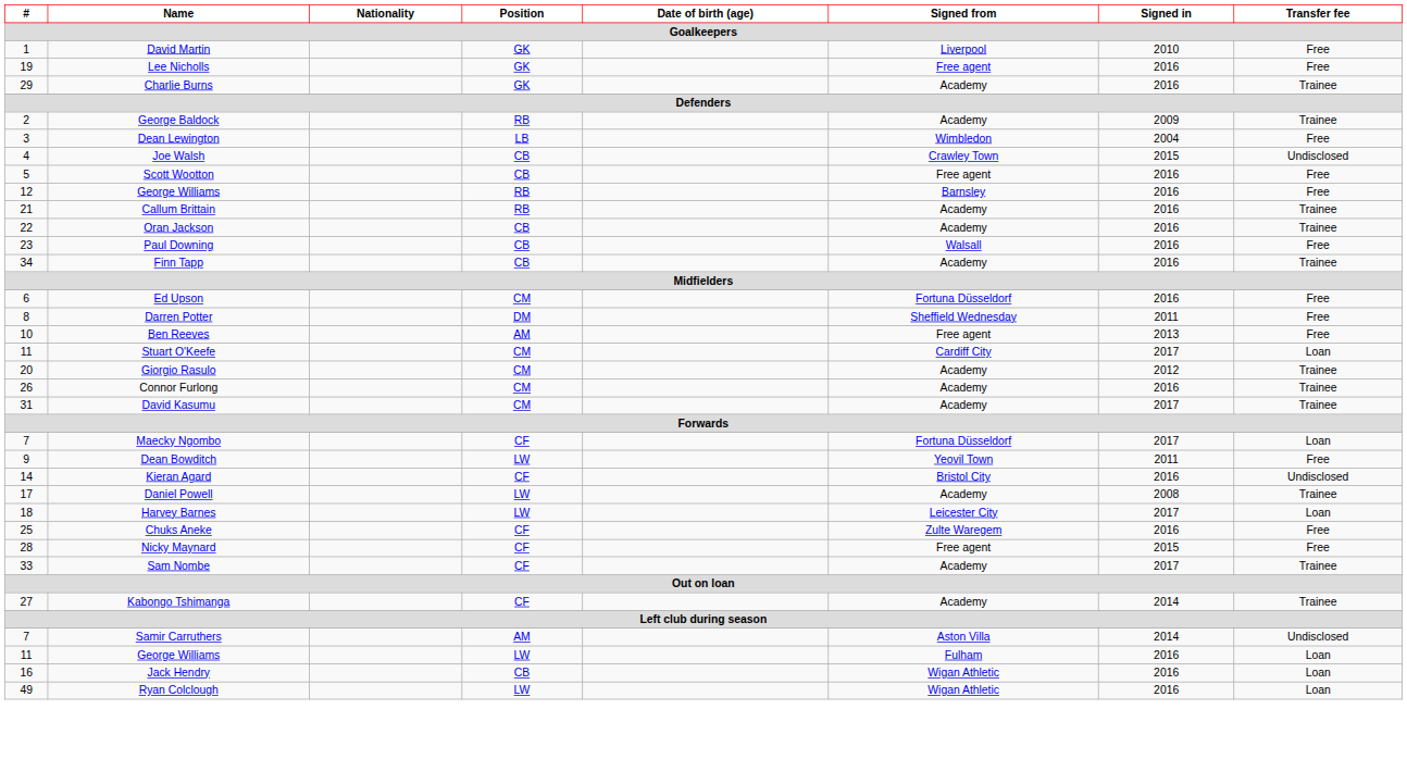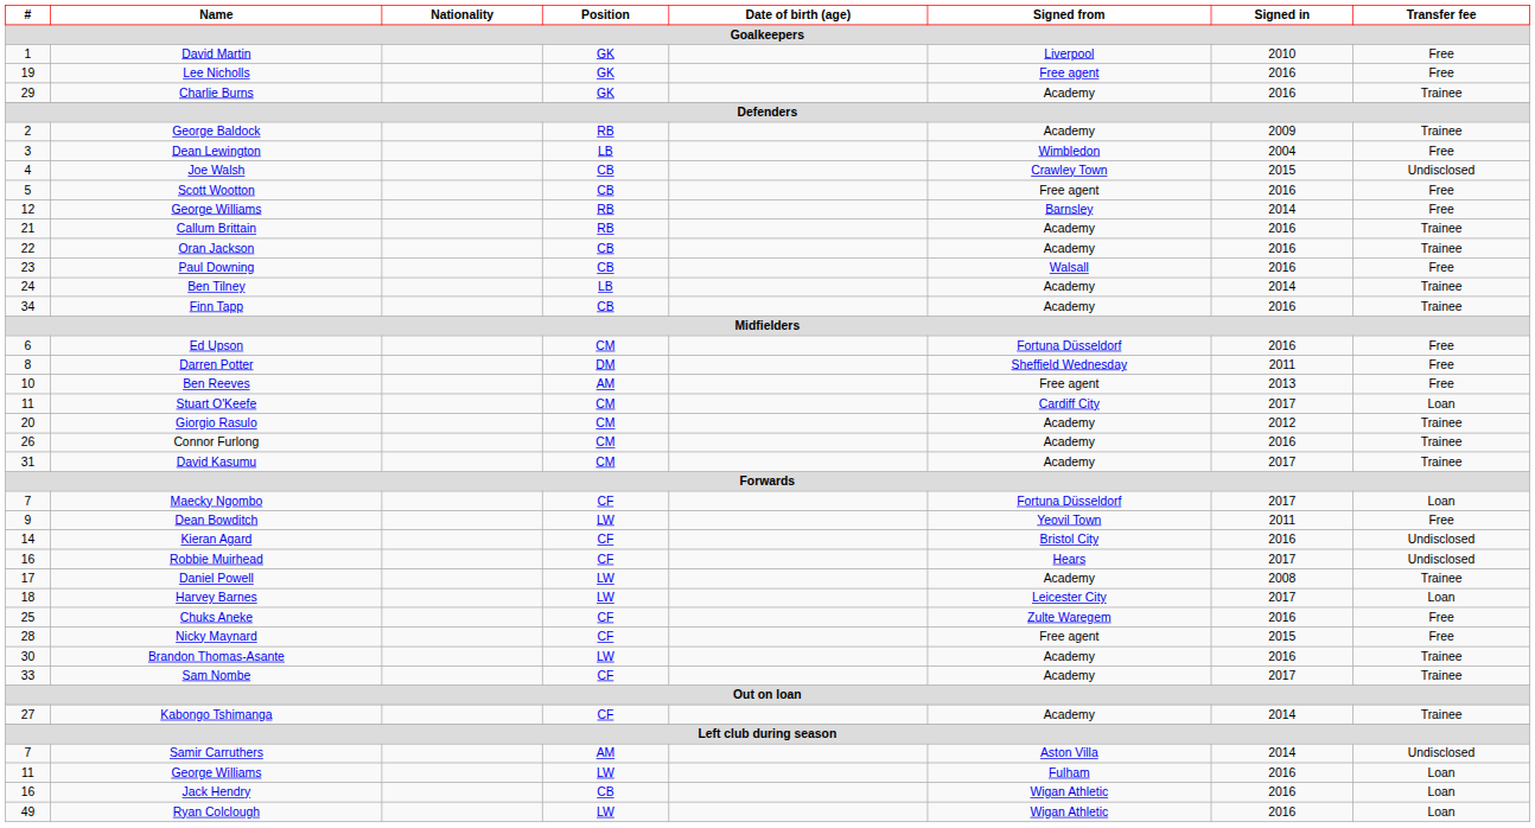 <table class="wikitable" style="text-align:center; font-size:90%; width:90%;">
 <tr>
 <th style="color:black; background:white; border:1px solid red;">#</th>
 <th style="color:black; background:white; border:1px solid red;">Name</th>
 <th style="color:black; background:white; border:1px solid red;">Nationality</th>
 <th style="color:black; background:white; border:1px solid red;">Position</th>
 <th style="color:black; background:white; border:1px solid red;">Date of birth (age)</th>
 <th style="color:black; background:white; border:1px solid red;">Signed from</th>
 <th style="color:black; background:white; border:1px solid red;">Signed in</th>
 <th style="color:black; background:white; border:1px solid red;">Transfer fee</th>
 </tr>
 <tr>
 <th colspan="8" scope="row" style="background:#dcdcdc;">Goalkeepers</th>
 </tr>
 <tr>
 <td>1</td>
 <td><a href='#'>David Martin</a></td>
 <td></td>
 <td><a href='#'>GK</a></td>
 <td></td>
 <td> <a href='#'>Liverpool</a></td>
 <td>2010</td>
 <td>Free</td>
 </tr>
 <tr>
 <td>19</td>
 <td><a href='#'>Lee Nicholls</a></td>
 <td></td>
 <td><a href='#'>GK</a></td>
 <td></td>
 <td><a href='#'>Free agent</a></td>
 <td>2016</td>
 <td>Free</td>
 </tr>
 <tr>
 <td>29</td>
 <td><a href='#'>Charlie Burns</a></td>
 <td></td>
 <td><a href='#'>GK</a></td>
 <td></td>
 <td>Academy</td>
 <td>2016</td>
 <td>Trainee</td>
 </tr>
 <tr>
 <th colspan="8" scope="row" style="background:#dcdcdc;">Defenders</th>
 </tr>
 <tr>
 <td>2</td>
 <td><a href='#'>George Baldock</a></td>
 <td></td>
 <td><a href='#'>RB</a></td>
 <td></td>
 <td>Academy</td>
 <td>2009</td>
 <td>Trainee</td>
 </tr>
 <tr>
 <td>3</td>
 <td><a href='#'>Dean Lewington</a></td>
 <td></td>
 <td><a href='#'>LB</a></td>
 <td></td>
 <td> <a href='#'>Wimbledon</a></td>
 <td>2004</td>
 <td>Free</td>
 </tr>
 <tr>
 <td>4</td>
 <td><a href='#'>Joe Walsh</a></td>
 <td></td>
 <td><a href='#'>CB</a></td>
 <td></td>
 <td> <a href='#'>Crawley Town</a></td>
 <td>2015</td>
 <td>Undisclosed</td>
 </tr>
 <tr>
 <td>5</td>
 <td><a href='#'>Scott Wootton</a></td>
 <td></td>
 <td><a href='#'>CB</a></td>
 <td></td>
 <td>Free agent</td>
 <td>2016</td>
 <td>Free</td>
 </tr>
 <tr>
 <td>12</td>
 <td><a href='#'>George Williams</a></td>
 <td></td>
 <td><a href='#'>RB</a></td>
 <td></td>
 <td> <a href='#'>Barnsley</a></td>
-<td>2016</td>
+<td>2014</td>
 <td>Free</td>
 </tr>
 <tr>
 <td>21</td>
 <td><a href='#'>Callum Brittain</a></td>
 <td></td>
 <td><a href='#'>RB</a></td>
 <td></td>
 <td>Academy</td>
 <td>2016</td>
 <td>Trainee</td>
 </tr>
 <tr>
 <td>22</td>
 <td><a href='#'>Oran Jackson</a></td>
 <td></td>
 <td><a href='#'>CB</a></td>
 <td></td>
 <td>Academy</td>
 <td>2016</td>
 <td>Trainee</td>
 </tr>
 <tr>
 <td>23</td>
 <td><a href='#'>Paul Downing</a></td>
 <td></td>
 <td><a href='#'>CB</a></td>
 <td></td>
 <td> <a href='#'>Walsall</a></td>
 <td>2016</td>
 <td>Free</td>
+</tr>
+<tr>
+<td>24</td>
+<td><a href='#'>Ben Tilney</a></td>
+<td></td>
+<td><a href='#'>LB</a></td>
+<td></td>
+<td>Academy</td>
+<td>2014</td>
+<td>Trainee</td>
 </tr>
 <tr>
 <td>34</td>
 <td><a href='#'>Finn Tapp</a></td>
 <td></td>
 <td><a href='#'>CB</a></td>
 <td></td>
 <td>Academy</td>
 <td>2016</td>
 <td>Trainee</td>
 </tr>
 <tr>
 <th colspan="8" scope="row" style="background:#dcdcdc;">Midfielders</th>
 </tr>
 <tr>
 <td>6</td>
 <td><a href='#'>Ed Upson</a></td>
 <td></td>
 <td><a href='#'>CM</a></td>
 <td></td>
 <td> <a href='#'>Fortuna Düsseldorf</a></td>
 <td>2016</td>
 <td>Free</td>
 </tr>
 <tr>
 <td>8</td>
 <td><a href='#'>Darren Potter</a></td>
 <td></td>
 <td><a href='#'>DM</a></td>
 <td></td>
 <td> <a href='#'>Sheffield Wednesday</a></td>
 <td>2011</td>
 <td>Free</td>
 </tr>
 <tr>
 <td>10</td>
 <td><a href='#'>Ben Reeves</a></td>
 <td></td>
 <td><a href='#'>AM</a></td>
 <td></td>
 <td>Free agent</td>
 <td>2013</td>
 <td>Free</td>
 </tr>
 <tr>
 <td>11</td>
 <td><a href='#'>Stuart O'Keefe</a></td>
 <td></td>
 <td><a href='#'>CM</a></td>
 <td></td>
 <td> <a href='#'>Cardiff City</a></td>
 <td>2017</td>
 <td>Loan</td>
 </tr>
 <tr>
 <td>20</td>
 <td><a href='#'>Giorgio Rasulo</a></td>
 <td></td>
 <td><a href='#'>CM</a></td>
 <td></td>
 <td>Academy</td>
 <td>2012</td>
 <td>Trainee</td>
 </tr>
 <tr>
 <td>26</td>
 <td>Connor Furlong</td>
 <td></td>
 <td><a href='#'>CM</a></td>
 <td></td>
 <td>Academy</td>
 <td>2016</td>
 <td>Trainee</td>
 </tr>
 <tr>
 <td>31</td>
 <td><a href='#'>David Kasumu</a></td>
 <td></td>
 <td><a href='#'>CM</a></td>
 <td></td>
 <td>Academy</td>
 <td>2017</td>
 <td>Trainee</td>
 </tr>
 <tr>
 <th colspan="8" scope="row" style="background:#dcdcdc;">Forwards</th>
 </tr>
 <tr>
 <td>7</td>
 <td><a href='#'>Maecky Ngombo</a></td>
 <td></td>
 <td><a href='#'>CF</a></td>
 <td></td>
 <td> <a href='#'>Fortuna Düsseldorf</a></td>
 <td>2017</td>
 <td>Loan</td>
 </tr>
 <tr>
 <td>9</td>
 <td><a href='#'>Dean Bowditch</a></td>
 <td></td>
 <td><a href='#'>LW</a></td>
 <td></td>
 <td> <a href='#'>Yeovil Town</a></td>
 <td>2011</td>
 <td>Free</td>
 </tr>
 <tr>
 <td>14</td>
 <td><a href='#'>Kieran Agard</a></td>
 <td></td>
 <td><a href='#'>CF</a></td>
 <td></td>
 <td> <a href='#'>Bristol City</a></td>
 <td>2016</td>
 <td>Undisclosed</td>
 </tr>
 <tr>
+<td>16</td>
+<td><a href='#'>Robbie Muirhead</a></td>
+<td></td>
+<td><a href='#'>CF</a></td>
+<td></td>
+<td> <a href='#'>Hears</a></td>
+<td>2017</td>
+<td>Undisclosed</td>
+</tr>
+<tr>
 <td>17</td>
 <td><a href='#'>Daniel Powell</a></td>
 <td></td>
 <td><a href='#'>LW</a></td>
 <td></td>
 <td>Academy</td>
 <td>2008</td>
 <td>Trainee</td>
 </tr>
 <tr>
 <td>18</td>
 <td><a href='#'>Harvey Barnes</a></td>
 <td></td>
 <td><a href='#'>LW</a></td>
 <td></td>
 <td> <a href='#'>Leicester City</a></td>
 <td>2017</td>
 <td>Loan</td>
 </tr>
 <tr>
 <td>25</td>
 <td><a href='#'>Chuks Aneke</a></td>
 <td></td>
 <td><a href='#'>CF</a></td>
 <td></td>
 <td> <a href='#'>Zulte Waregem</a></td>
 <td>2016</td>
 <td>Free</td>
 </tr>
 <tr>
 <td>28</td>
 <td><a href='#'>Nicky Maynard</a></td>
 <td></td>
 <td><a href='#'>CF</a></td>
 <td></td>
 <td>Free agent</td>
 <td>2015</td>
 <td>Free</td>
+</tr>
+<tr>
+<td>30</td>
+<td><a href='#'>Brandon Thomas-Asante</a></td>
+<td></td>
+<td><a href='#'>LW</a></td>
+<td></td>
+<td>Academy</td>
+<td>2016</td>
+<td>Trainee</td>
 </tr>
 <tr>
 <td>33</td>
 <td><a href='#'>Sam Nombe</a></td>
 <td></td>
 <td><a href='#'>CF</a></td>
 <td></td>
 <td>Academy</td>
 <td>2017</td>
 <td>Trainee</td>
 </tr>
 <tr>
 <th colspan="8" scope="row" style="background:#dcdcdc;">Out on loan</th>
 </tr>
 <tr>
 <td>27</td>
 <td><a href='#'>Kabongo Tshimanga</a></td>
 <td></td>
 <td><a href='#'>CF</a></td>
 <td></td>
 <td>Academy</td>
 <td>2014</td>
 <td>Trainee</td>
 </tr>
 <tr>
 <th colspan="8" scope="row" style="background:#dcdcdc;">Left club during season</th>
 </tr>
 <tr>
 <td>7</td>
 <td><a href='#'>Samir Carruthers</a></td>
 <td></td>
 <td><a href='#'>AM</a></td>
 <td></td>
 <td> <a href='#'>Aston Villa</a></td>
 <td>2014</td>
 <td>Undisclosed</td>
 </tr>
 <tr>
 <td>11</td>
 <td><a href='#'>George Williams</a></td>
 <td></td>
 <td><a href='#'>LW</a></td>
 <td></td>
 <td> <a href='#'>Fulham</a></td>
 <td>2016</td>
 <td>Loan</td>
 </tr>
 <tr>
 <td>16</td>
 <td><a href='#'>Jack Hendry</a></td>
 <td></td>
 <td><a href='#'>CB</a></td>
 <td></td>
 <td> <a href='#'>Wigan Athletic</a></td>
 <td>2016</td>
 <td>Loan</td>
 </tr>
 <tr>
 <td>49</td>
 <td><a href='#'>Ryan Colclough</a></td>
 <td></td>
 <td><a href='#'>LW</a></td>
 <td></td>
 <td> <a href='#'>Wigan Athletic</a></td>
 <td>2016</td>
 <td>Loan</td>
 </tr>
 </table>
